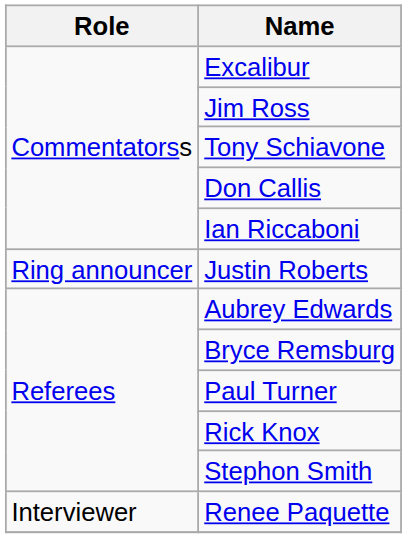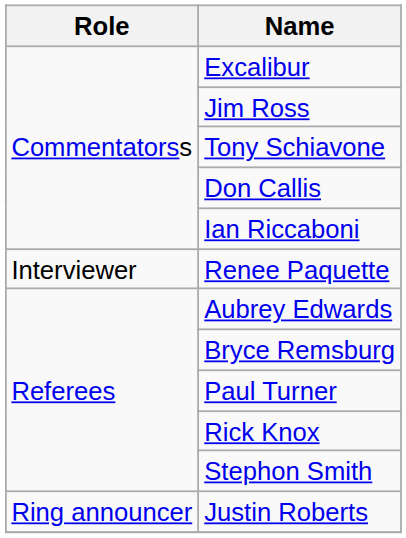 <table class=wikitable style="font-size:90%; margin: 0.5em 0 0.5em 1em; float: right; clear: right;">
 <tr>
 <th>Role</th>
 <th>Name</th>
 </tr>
 <tr>
 <td rowspan=5><a href='#'>Commentators</a>s</td>
 <td><a href='#'>Excalibur</a></td>
 </tr>
 <tr>
 <td><a href='#'>Jim Ross</a></td>
 </tr>
 <tr>
 <td><a href='#'>Tony Schiavone</a></td>
 </tr>
 <tr>
 <td><a href='#'>Don Callis</a> </td>
 </tr>
 <tr>
 <td><a href='#'>Ian Riccaboni</a> </td>
 </tr>
 <tr>
-<td><a href='#'>Ring announcer</a></td>
-<td><a href='#'>Justin Roberts</a></td>
+<td rowspan=1>Interviewer</td>
+<td><a href='#'>Renee Paquette</a></td>
 </tr>
 <tr>
 <td rowspan=5><a href='#'>Referees</a></td>
 <td><a href='#'>Aubrey Edwards</a></td>
 </tr>
 <tr>
 <td><a href='#'>Bryce Remsburg</a></td>
 </tr>
 <tr>
 <td><a href='#'>Paul Turner</a></td>
 </tr>
 <tr>
 <td><a href='#'>Rick Knox</a></td>
 </tr>
 <tr>
 <td><a href='#'>Stephon Smith</a></td>
 </tr>
 <tr>
-<td rowspan=1>Interviewer</td>
-<td><a href='#'>Renee Paquette</a></td>
+<td><a href='#'>Ring announcer</a></td>
+<td><a href='#'>Justin Roberts</a></td>
 </tr>
 <tr>
 </tr>
 </table>
